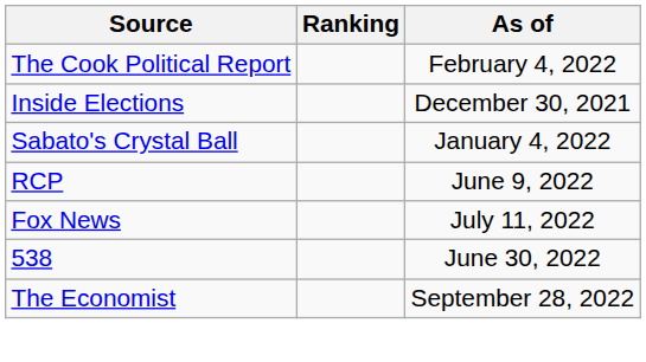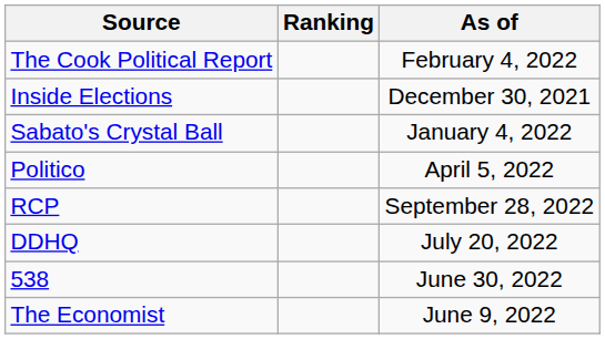 <table class="wikitable" style="text-align:center">
 <tr>
 <th>Source</th>
 <th>Ranking</th>
 <th>As of</th>
 </tr>
 <tr>
 <td align=left><a href='#'>The Cook Political Report</a></td>
 <td></td>
 <td>February 4, 2022</td>
 </tr>
 <tr>
 <td align=left><a href='#'>Inside Elections</a></td>
 <td></td>
 <td>December 30, 2021</td>
 </tr>
 <tr>
 <td align=left><a href='#'>Sabato's Crystal Ball</a></td>
 <td></td>
 <td>January 4, 2022</td>
 </tr>
 <tr>
+<td align=left><a href='#'>Politico</a></td>
+<td></td>
+<td>April 5, 2022</td>
+</tr>
+<tr>
 <td align="left"><a href='#'>RCP</a></td>
 <td></td>
-<td>June 9, 2022</td>
+<td>September 28, 2022</td>
 </tr>
 <tr>
-<td align=left><a href='#'>Fox News</a></td>
+<td align="left"><a href='#'>DDHQ</a></td>
 <td></td>
-<td>July 11, 2022</td>
+<td>July 20, 2022</td>
 </tr>
 <tr>
 <td align="left"><a href='#'>538</a></td>
 <td></td>
 <td>June 30, 2022</td>
 </tr>
 <tr>
 <td align="left"><a href='#'>The Economist</a></td>
 <td></td>
-<td>September 28, 2022</td>
+<td>June 9, 2022</td>
 </tr>
 </table>
